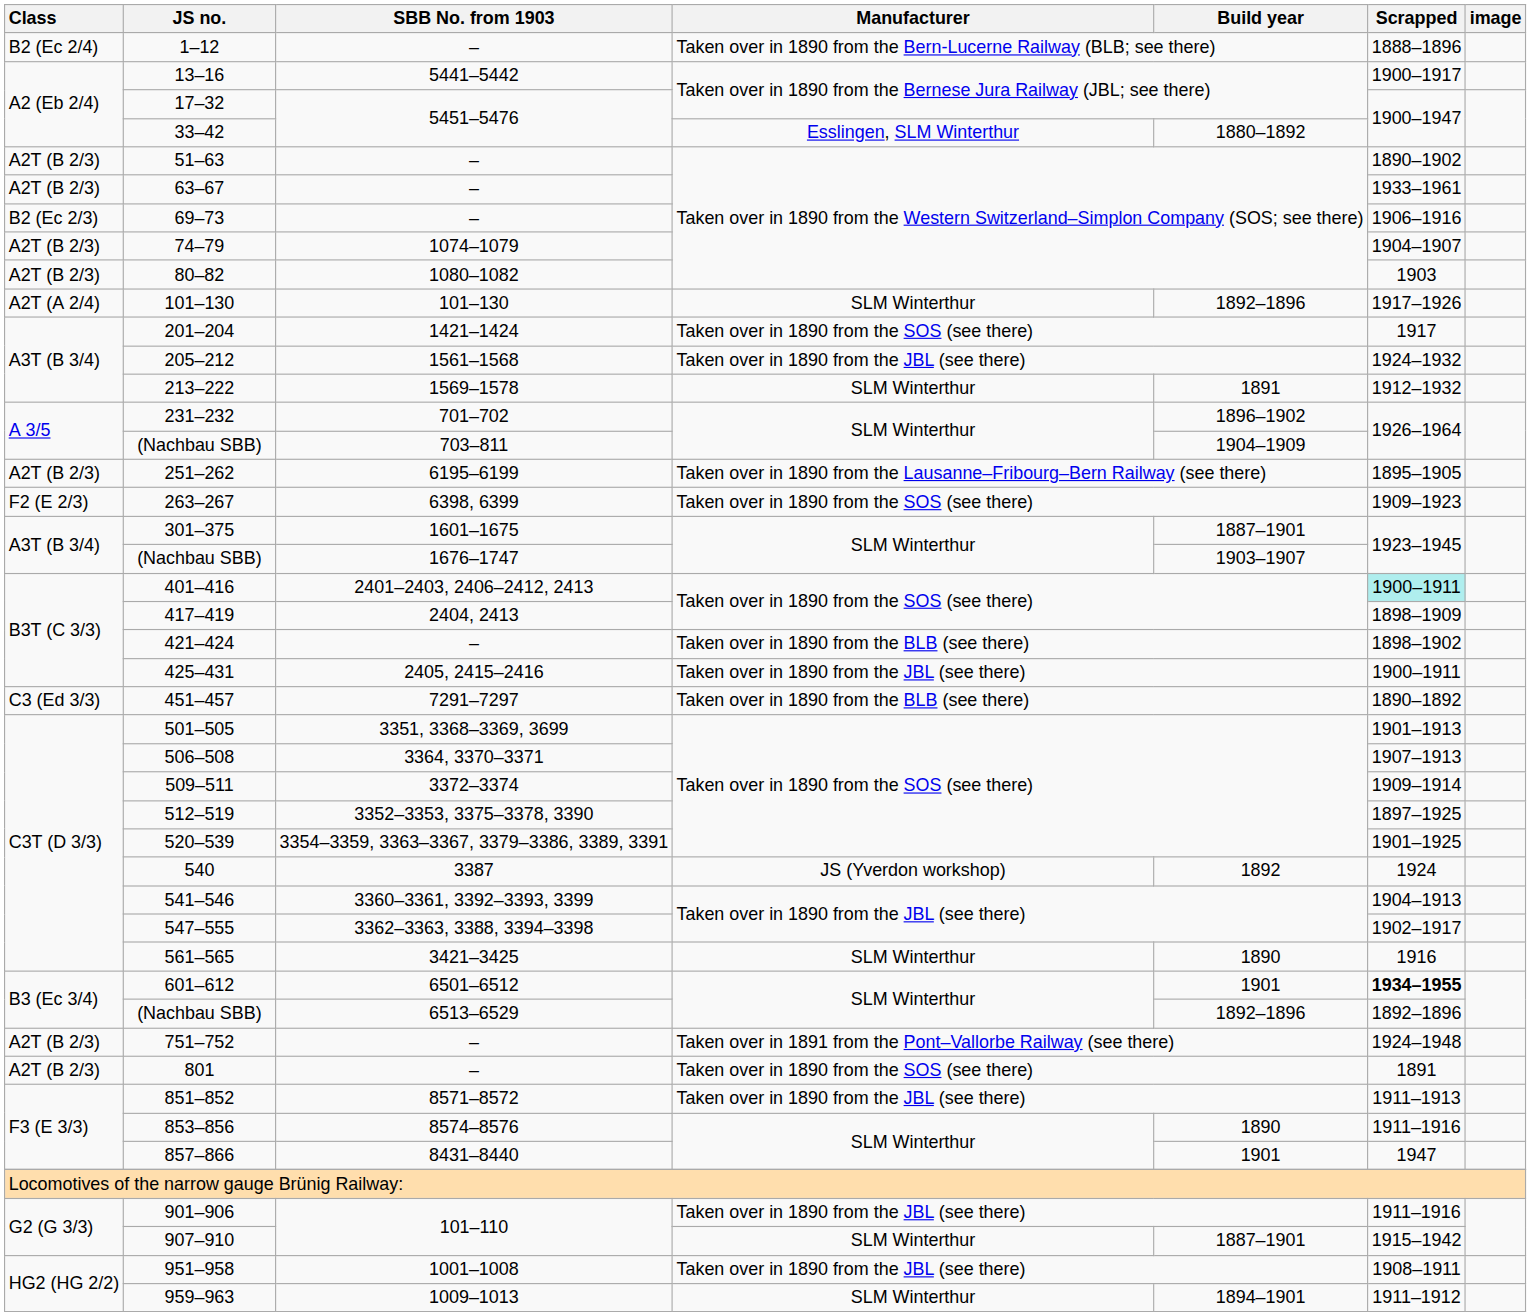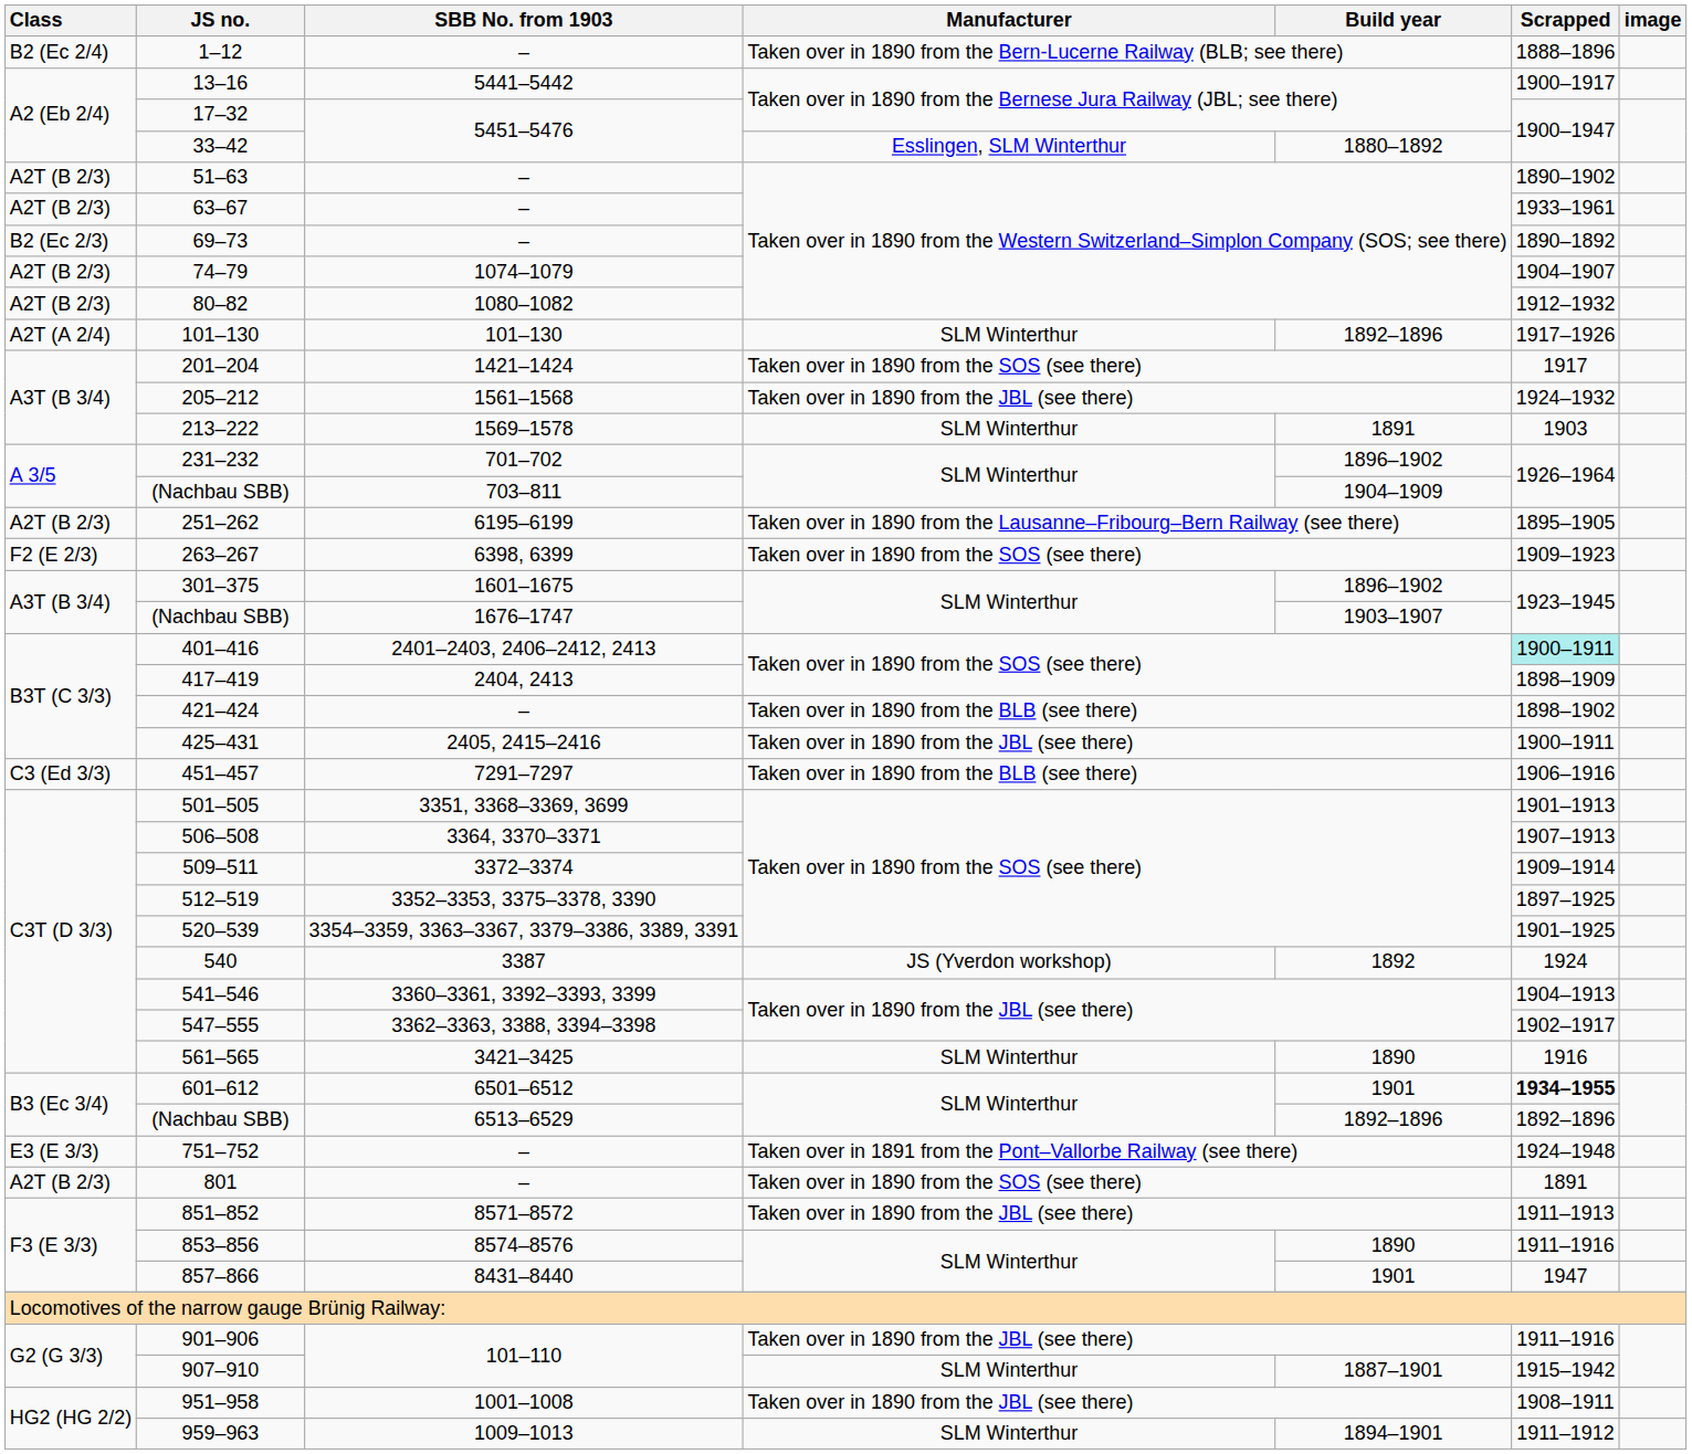 <table class="wikitable" style="text-align:center">
 <tr>
 <th style="text-align:left">Class</th>
 <th style="width:10%">JS no.</th>
 <th>SBB No. from 1903</th>
 <th>Manufacturer</th>
 <th>Build year</th>
 <th>Scrapped</th>
 <th>image</th>
 </tr>
 <tr>
 <td style="text-align:left">B2 (Ec 2/4)</td>
 <td>1–12</td>
 <td>–</td>
 <td colspan="2" style="text-align:left">Taken over in 1890 from the <a href='#'>Bern-Lucerne Railway</a> (BLB; see there)</td>
 <td>1888–1896</td>
 <td></td>
 </tr>
 <tr>
 <td rowspan="3" style="text-align:left">A2 (Eb 2/4)</td>
 <td>13–16</td>
 <td>5441–5442</td>
 <td rowspan="2" colspan="2" style="text-align:left">Taken over in 1890 from the <a href='#'>Bernese Jura Railway</a> (JBL; see there)</td>
 <td>1900–1917</td>
 <td></td>
 </tr>
 <tr>
 <td>17–32</td>
 <td rowspan="2">5451–5476</td>
 <td rowspan="2">1900–1947</td>
 <td rowspan="2"></td>
 </tr>
 <tr>
 <td>33–42</td>
 <td><a href='#'>Esslingen</a>, <a href='#'>SLM Winterthur</a></td>
 <td>1880–1892</td>
 </tr>
 <tr>
 <td style="text-align:left">A2T (B 2/3)</td>
 <td>51–63</td>
 <td>–</td>
 <td rowspan="5" colspan="2" style="text-align:left">Taken over in 1890 from the <a href='#'>Western Switzerland–Simplon Company</a> (SOS; see there)</td>
 <td>1890–1902</td>
 <td></td>
 </tr>
 <tr>
 <td style="text-align:left">A2T (B 2/3)</td>
 <td>63–67</td>
 <td>–</td>
 <td>1933–1961</td>
 <td></td>
 </tr>
 <tr>
 <td style="text-align:left">B2 (Ec 2/3)</td>
 <td>69–73</td>
 <td>–</td>
-<td>1906–1916</td>
+<td>1890–1892</td>
 <td></td>
 </tr>
 <tr>
 <td style="text-align:left">A2T (B 2/3)</td>
 <td>74–79</td>
 <td>1074–1079</td>
 <td>1904–1907</td>
 <td></td>
 </tr>
 <tr>
 <td style="text-align:left">A2T (B 2/3)</td>
 <td>80–82</td>
 <td>1080–1082</td>
-<td>1903</td>
+<td>1912–1932</td>
 <td></td>
 </tr>
 <tr>
 <td style="text-align:left">A2T (A 2/4)</td>
 <td>101–130</td>
 <td>101–130</td>
 <td>SLM Winterthur</td>
 <td>1892–1896</td>
 <td>1917–1926</td>
 <td></td>
 </tr>
 <tr>
 <td rowspan="3" style="text-align:left">A3T (B 3/4)</td>
 <td>201–204</td>
 <td>1421–1424</td>
 <td colspan="2" style="text-align:left">Taken over in 1890 from the <a href='#'>SOS</a> (see there)</td>
 <td>1917</td>
 <td></td>
 </tr>
 <tr>
 <td>205–212</td>
 <td>1561–1568</td>
 <td colspan="2" style="text-align:left">Taken over in 1890 from the <a href='#'>JBL</a> (see there)</td>
 <td>1924–1932</td>
 <td></td>
 </tr>
 <tr>
 <td>213–222</td>
 <td>1569–1578</td>
 <td>SLM Winterthur</td>
 <td>1891</td>
-<td>1912–1932</td>
+<td>1903</td>
 <td></td>
 </tr>
 <tr>
 <td rowspan="2" style="text-align:left"><a href='#'>A 3/5</a></td>
 <td>231–232</td>
 <td>701–702</td>
 <td rowspan="2">SLM Winterthur</td>
 <td>1896–1902</td>
 <td rowspan="2">1926–1964</td>
 <td rowspan="2"></td>
 </tr>
 <tr>
 <td>(Nachbau SBB)</td>
 <td>703–811</td>
 <td>1904–1909</td>
 </tr>
 <tr>
 <td style="text-align:left">A2T (B 2/3)</td>
 <td>251–262</td>
 <td>6195–6199</td>
 <td colspan="2" style="text-align:left">Taken over in 1890 from the <a href='#'>Lausanne–Fribourg–Bern Railway</a> (see there)</td>
 <td>1895–1905</td>
 <td></td>
 </tr>
 <tr>
 <td style="text-align:left">F2 (E 2/3)</td>
 <td>263–267</td>
 <td>6398, 6399</td>
 <td colspan="2" style="text-align:left">Taken over in 1890 from the <a href='#'>SOS</a> (see there)</td>
 <td>1909–1923</td>
 <td></td>
 </tr>
 <tr>
 <td rowspan="2" style="text-align:left">A3T (B 3/4)</td>
 <td>301–375</td>
 <td>1601–1675</td>
 <td rowspan="2">SLM Winterthur</td>
-<td>1887–1901</td>
+<td>1896–1902</td>
 <td rowspan="2">1923–1945</td>
 <td rowspan="2"></td>
 </tr>
 <tr>
 <td>(Nachbau SBB)</td>
 <td>1676–1747</td>
 <td>1903–1907</td>
 </tr>
 <tr>
 <td rowspan="4" style="text-align:left">B3T (C 3/3)</td>
 <td>401–416</td>
 <td>2401–2403, 2406–2412, 2413</td>
 <td rowspan="2" colspan="2" style="text-align:left">Taken over in 1890 from the <a href='#'>SOS</a> (see there)</td>
 <td style="background: paleturquoise;">1900–1911</td>
 <td></td>
 </tr>
 <tr>
 <td>417–419</td>
 <td>2404, 2413</td>
 <td>1898–1909</td>
 <td></td>
 </tr>
 <tr>
 <td>421–424</td>
 <td>–</td>
 <td colspan="2" style="text-align:left">Taken over in 1890 from the <a href='#'>BLB</a> (see there)</td>
 <td>1898–1902</td>
 <td></td>
 </tr>
 <tr>
 <td>425–431</td>
 <td>2405, 2415–2416</td>
 <td colspan="2" style="text-align:left">Taken over in 1890 from the <a href='#'>JBL</a> (see there)</td>
 <td>1900–1911</td>
 <td></td>
 </tr>
 <tr>
 <td style="text-align:left">C3 (Ed 3/3)</td>
 <td>451–457</td>
 <td>7291–7297</td>
 <td colspan="2" style="text-align:left">Taken over in 1890 from the <a href='#'>BLB</a> (see there)</td>
-<td>1890–1892</td>
+<td>1906–1916</td>
 <td></td>
 </tr>
 <tr>
 <td rowspan="9" style="text-align:left">C3T (D 3/3)</td>
 <td>501–505</td>
 <td>3351, 3368–3369, 3699</td>
 <td rowspan="5" colspan="2" style="text-align:left">Taken over in 1890 from the <a href='#'>SOS</a> (see there)</td>
 <td>1901–1913</td>
 <td></td>
 </tr>
 <tr>
 <td>506–508</td>
 <td>3364, 3370–3371</td>
 <td>1907–1913</td>
 <td></td>
 </tr>
 <tr>
 <td>509–511</td>
 <td>3372–3374</td>
 <td>1909–1914</td>
 <td></td>
 </tr>
 <tr>
 <td>512–519</td>
 <td>3352–3353, 3375–3378, 3390</td>
 <td>1897–1925</td>
 <td></td>
 </tr>
 <tr>
 <td>520–539</td>
 <td>3354–3359, 3363–3367, 3379–3386, 3389, 3391</td>
 <td>1901–1925</td>
 <td></td>
 </tr>
 <tr>
 <td>540</td>
 <td>3387</td>
 <td>JS (Yverdon workshop)</td>
 <td>1892</td>
 <td>1924</td>
 <td></td>
 </tr>
 <tr>
 <td>541–546</td>
 <td>3360–3361, 3392–3393, 3399</td>
 <td rowspan="2" colspan="2" style="text-align:left">Taken over in 1890 from the <a href='#'>JBL</a> (see there)</td>
 <td>1904–1913</td>
 <td></td>
 </tr>
 <tr>
 <td>547–555</td>
 <td>3362–3363, 3388, 3394–3398</td>
 <td>1902–1917</td>
 <td></td>
 </tr>
 <tr>
 <td>561–565</td>
 <td>3421–3425</td>
 <td>SLM Winterthur</td>
 <td>1890</td>
 <td>1916</td>
 <td></td>
 </tr>
 <tr>
 <td rowspan="2" style="text-align:left">B3 (Ec 3/4)</td>
 <td>601–612</td>
 <td>6501–6512</td>
 <td rowspan="2">SLM Winterthur</td>
 <td>1901</td>
 <td><strong>1934–1955</strong></td>
 <td rowspan="2"></td>
 </tr>
 <tr>
 <td>(Nachbau SBB)</td>
 <td>6513–6529</td>
 <td>1892–1896</td>
 <td>1892–1896</td>
 </tr>
 <tr>
-<td style="text-align:left">A2T (B 2/3)</td>
+<td style="text-align:left">E3 (E 3/3)</td>
 <td>751–752</td>
 <td>–</td>
 <td colspan="2" style="text-align:left">Taken over in 1891 from the <a href='#'>Pont–Vallorbe Railway</a> (see there)</td>
 <td>1924–1948</td>
 <td></td>
 </tr>
 <tr>
 <td style="text-align:left">A2T (B 2/3)</td>
 <td>801</td>
 <td>–</td>
 <td colspan="2" style="text-align:left">Taken over in 1890 from the <a href='#'>SOS</a> (see there)</td>
 <td>1891</td>
 <td></td>
 </tr>
 <tr>
 <td rowspan="3" style="text-align:left">F3 (E 3/3)</td>
 <td>851–852</td>
 <td>8571–8572</td>
 <td colspan="2" style="text-align:left">Taken over in 1890 from the <a href='#'>JBL</a> (see there)</td>
 <td>1911–1913</td>
 <td></td>
 </tr>
 <tr>
 <td>853–856</td>
 <td>8574–8576</td>
 <td rowspan="2">SLM Winterthur</td>
 <td>1890</td>
 <td>1911–1916</td>
 <td></td>
 </tr>
 <tr>
 <td>857–866</td>
 <td>8431–8440</td>
 <td>1901</td>
 <td>1947</td>
 <td></td>
 </tr>
 <tr>
 </tr>
 <tr style="text-align:left">
 <td colspan="7" style="background-color:#FFDEAD;">Locomotives of the narrow gauge Brünig Railway:</td>
 </tr>
 <tr>
 <td rowspan="2" style="text-align:left">G2 (G 3/3)</td>
 <td>901–906</td>
 <td rowspan="2">101–110</td>
 <td colspan="2" style="text-align:left">Taken over in 1890 from the <a href='#'>JBL</a> (see there)</td>
 <td>1911–1916</td>
 <td rowspan="2"></td>
 </tr>
 <tr>
 <td>907–910</td>
 <td>SLM Winterthur</td>
 <td>1887–1901</td>
 <td>1915–1942</td>
 </tr>
 <tr>
 <td rowspan="2" style="text-align:left">HG2 (HG 2/2)</td>
 <td>951–958</td>
 <td>1001–1008</td>
 <td colspan="2" style="text-align:left">Taken over in 1890 from the <a href='#'>JBL</a> (see there)</td>
 <td>1908–1911</td>
 <td></td>
 </tr>
 <tr>
 <td>959–963</td>
 <td>1009–1013</td>
 <td>SLM Winterthur</td>
 <td>1894–1901</td>
 <td>1911–1912</td>
 <td></td>
 </tr>
 <tr>
 </tr>
 </table>
